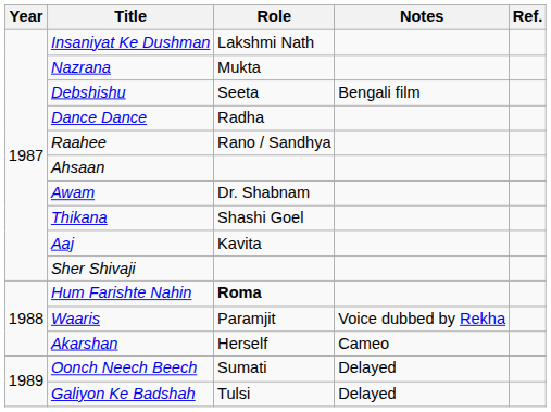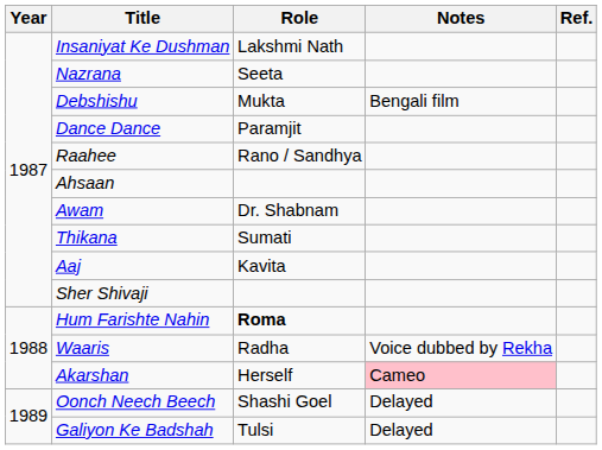 <table class="wikitable sortable">
 <tr>
 <th>Year</th>
 <th>Title</th>
 <th>Role</th>
 <th class="unsortable">Notes</th>
 <th class="unsortable">Ref.</th>
 </tr>
 <tr>
 <td rowspan="10">1987</td>
 <td><em><a href='#'>Insaniyat Ke Dushman</a></em></td>
 <td>Lakshmi Nath</td>
 <td></td>
 <td></td>
 </tr>
 <tr>
 <td><em><a href='#'>Nazrana</a></em></td>
-<td>Mukta</td>
+<td>Seeta</td>
 <td></td>
 <td></td>
 </tr>
 <tr>
 <td><em><a href='#'>Debshishu</a></em></td>
-<td>Seeta</td>
+<td>Mukta</td>
 <td>Bengali film</td>
 <td></td>
 </tr>
 <tr>
 <td><em><a href='#'>Dance Dance</a></em></td>
-<td>Radha</td>
+<td>Paramjit</td>
 <td></td>
 <td></td>
 </tr>
 <tr>
 <td><em>Raahee</em></td>
 <td>Rano / Sandhya</td>
 <td></td>
 <td></td>
 </tr>
 <tr>
 <td><em>Ahsaan</em></td>
 <td></td>
 <td></td>
 <td></td>
 </tr>
 <tr>
 <td><em><a href='#'>Awam</a></em></td>
 <td>Dr. Shabnam</td>
 <td></td>
 <td></td>
 </tr>
 <tr>
 <td><em><a href='#'>Thikana</a></em></td>
-<td>Shashi Goel</td>
+<td>Sumati</td>
 <td></td>
 <td></td>
 </tr>
 <tr>
 <td><em><a href='#'>Aaj</a></em></td>
 <td>Kavita</td>
 <td></td>
 <td></td>
 </tr>
 <tr>
 <td><em>Sher Shivaji</em></td>
 <td></td>
 <td></td>
 <td></td>
 </tr>
 <tr>
 <td rowspan="3">1988</td>
 <td><em><a href='#'>Hum Farishte Nahin</a></em></td>
 <td><strong>Roma</strong></td>
 <td></td>
 <td></td>
 </tr>
 <tr>
 <td><em><a href='#'>Waaris</a></em></td>
-<td>Paramjit</td>
+<td>Radha</td>
 <td>Voice dubbed by <a href='#'>Rekha</a></td>
 <td></td>
 </tr>
 <tr>
 <td><em><a href='#'>Akarshan</a></em></td>
 <td>Herself</td>
-<td>Cameo</td>
+<td style="background: pink;">Cameo</td>
 <td></td>
 </tr>
 <tr>
 <td rowspan="2">1989</td>
 <td><em><a href='#'>Oonch Neech Beech</a></em></td>
-<td>Sumati</td>
+<td>Shashi Goel</td>
 <td>Delayed</td>
 <td></td>
 </tr>
 <tr>
 <td><em><a href='#'>Galiyon Ke Badshah</a></em></td>
 <td>Tulsi</td>
 <td>Delayed</td>
 <td></td>
 </tr>
 </table>
